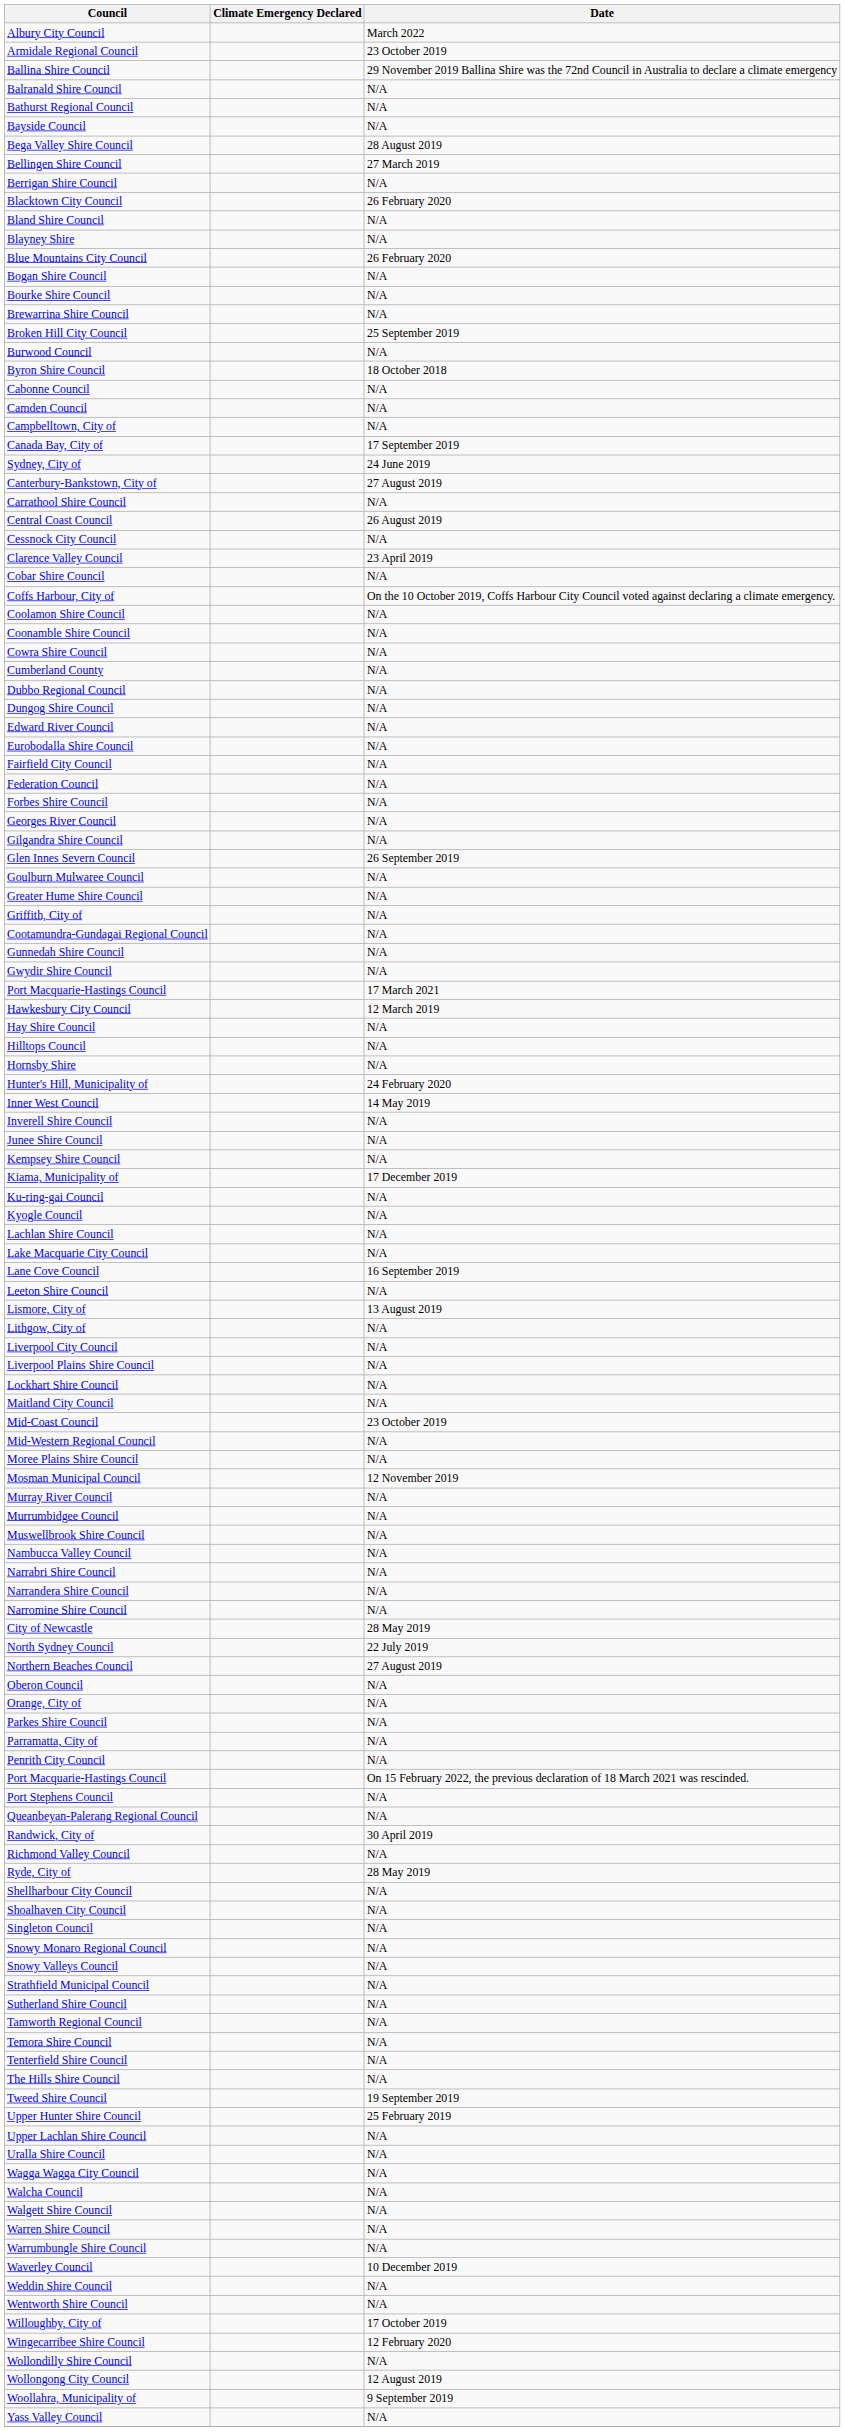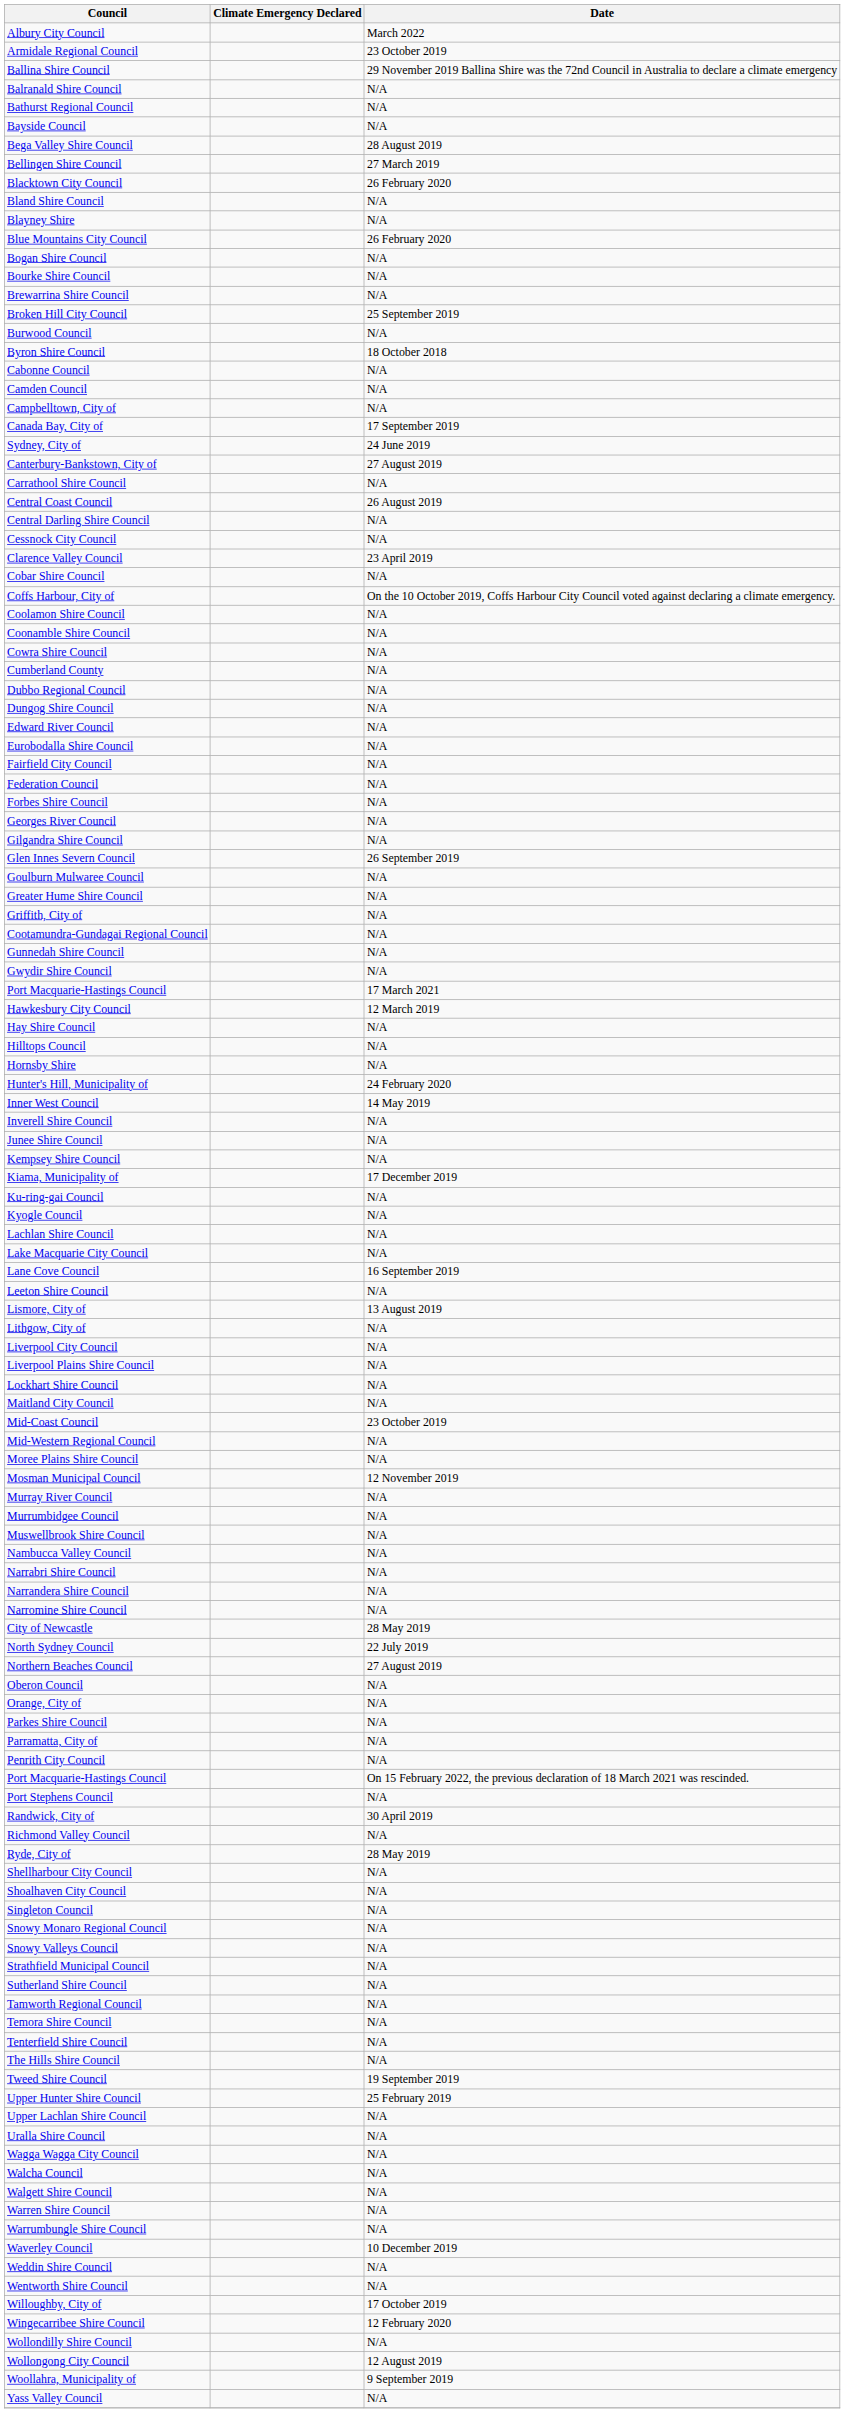 <table class="wikitable sortable">
 <tr>
 <th>Council</th>
 <th>Climate Emergency Declared</th>
 <th>Date</th>
 </tr>
 <tr>
 <td><a href='#'>Albury City Council</a></td>
 <td></td>
 <td>March 2022 </td>
 </tr>
 <tr>
 <td><a href='#'>Armidale Regional Council</a></td>
 <td></td>
 <td>23 October 2019</td>
 </tr>
 <tr>
 <td><a href='#'>Ballina Shire Council</a></td>
 <td></td>
 <td>29 November 2019 Ballina Shire was the 72nd Council in Australia to declare a climate emergency</td>
 </tr>
 <tr>
 <td><a href='#'>Balranald Shire Council</a></td>
 <td></td>
 <td>N/A</td>
 </tr>
 <tr>
 <td><a href='#'>Bathurst Regional Council</a></td>
 <td></td>
 <td>N/A</td>
 </tr>
 <tr>
 <td><a href='#'>Bayside Council</a></td>
 <td></td>
 <td>N/A</td>
 </tr>
 <tr>
 <td><a href='#'>Bega Valley Shire Council</a></td>
 <td></td>
 <td>28 August 2019</td>
 </tr>
 <tr>
 <td><a href='#'>Bellingen Shire Council</a></td>
 <td></td>
 <td>27 March 2019</td>
-</tr>
-<tr>
-<td><a href='#'>Berrigan Shire Council</a></td>
-<td></td>
-<td>N/A</td>
 </tr>
 <tr>
 <td><a href='#'>Blacktown City Council</a></td>
 <td></td>
 <td>26 February 2020</td>
 </tr>
 <tr>
 <td><a href='#'>Bland Shire Council</a></td>
 <td></td>
 <td>N/A</td>
 </tr>
 <tr>
 <td><a href='#'>Blayney Shire</a></td>
 <td></td>
 <td>N/A</td>
 </tr>
 <tr>
 <td><a href='#'>Blue Mountains City Council</a></td>
 <td></td>
 <td>26 February 2020</td>
 </tr>
 <tr>
 <td><a href='#'>Bogan Shire Council</a></td>
 <td></td>
 <td>N/A</td>
 </tr>
 <tr>
 <td><a href='#'>Bourke Shire Council</a></td>
 <td></td>
 <td>N/A</td>
 </tr>
 <tr>
 <td><a href='#'>Brewarrina Shire Council</a></td>
 <td></td>
 <td>N/A</td>
 </tr>
 <tr>
 <td><a href='#'>Broken Hill City Council</a></td>
 <td></td>
 <td>25 September 2019</td>
 </tr>
 <tr>
 <td><a href='#'>Burwood Council</a></td>
 <td></td>
 <td>N/A</td>
 </tr>
 <tr>
 <td><a href='#'>Byron Shire Council</a></td>
 <td></td>
 <td>18 October 2018</td>
 </tr>
 <tr>
 <td><a href='#'>Cabonne Council</a></td>
 <td></td>
 <td>N/A</td>
 </tr>
 <tr>
 <td><a href='#'>Camden Council</a></td>
 <td></td>
 <td>N/A</td>
 </tr>
 <tr>
 <td><a href='#'>Campbelltown, City of</a></td>
 <td></td>
 <td>N/A</td>
 </tr>
 <tr>
 <td><a href='#'>Canada Bay, City of</a></td>
 <td></td>
 <td>17 September 2019</td>
 </tr>
 <tr>
 <td><a href='#'>Sydney, City of</a></td>
 <td></td>
 <td>24 June 2019</td>
 </tr>
 <tr>
 <td><a href='#'>Canterbury-Bankstown, City of</a></td>
 <td></td>
 <td>27 August 2019</td>
 </tr>
 <tr>
 <td><a href='#'>Carrathool Shire Council</a></td>
 <td></td>
 <td>N/A</td>
 </tr>
 <tr>
 <td><a href='#'>Central Coast Council</a></td>
 <td></td>
 <td>26 August 2019</td>
+</tr>
+<tr>
+<td><a href='#'>Central Darling Shire Council</a></td>
+<td></td>
+<td>N/A</td>
 </tr>
 <tr>
 <td><a href='#'>Cessnock City Council</a></td>
 <td></td>
 <td>N/A</td>
 </tr>
 <tr>
 <td><a href='#'>Clarence Valley Council</a></td>
 <td></td>
 <td>23 April 2019</td>
 </tr>
 <tr>
 <td><a href='#'>Cobar Shire Council</a></td>
 <td></td>
 <td>N/A</td>
 </tr>
 <tr>
 <td><a href='#'>Coffs Harbour, City of</a></td>
 <td></td>
 <td>On the 10 October 2019, Coffs Harbour City Council voted against declaring a climate emergency.</td>
 </tr>
 <tr>
 <td><a href='#'>Coolamon Shire Council</a></td>
 <td></td>
 <td>N/A</td>
 </tr>
 <tr>
 <td><a href='#'>Coonamble Shire Council</a></td>
 <td></td>
 <td>N/A</td>
 </tr>
 <tr>
 <td><a href='#'>Cowra Shire Council</a></td>
 <td></td>
 <td>N/A</td>
 </tr>
 <tr>
 <td><a href='#'>Cumberland County</a></td>
 <td></td>
 <td>N/A</td>
 </tr>
 <tr>
 <td><a href='#'>Dubbo Regional Council</a></td>
 <td></td>
 <td>N/A</td>
 </tr>
 <tr>
 <td><a href='#'>Dungog Shire Council</a></td>
 <td></td>
 <td>N/A</td>
 </tr>
 <tr>
 <td><a href='#'>Edward River Council</a></td>
 <td></td>
 <td>N/A</td>
 </tr>
 <tr>
 <td><a href='#'>Eurobodalla Shire Council</a></td>
 <td></td>
 <td>N/A</td>
 </tr>
 <tr>
 <td><a href='#'>Fairfield City Council</a></td>
 <td></td>
 <td>N/A</td>
 </tr>
 <tr>
 <td><a href='#'>Federation Council</a></td>
 <td></td>
 <td>N/A</td>
 </tr>
 <tr>
 <td><a href='#'>Forbes Shire Council</a></td>
 <td></td>
 <td>N/A</td>
 </tr>
 <tr>
 <td><a href='#'>Georges River Council</a></td>
 <td></td>
 <td>N/A</td>
 </tr>
 <tr>
 <td><a href='#'>Gilgandra Shire Council</a></td>
 <td></td>
 <td>N/A</td>
 </tr>
 <tr>
 <td><a href='#'>Glen Innes Severn Council</a></td>
 <td></td>
 <td>26 September 2019</td>
 </tr>
 <tr>
 <td><a href='#'>Goulburn Mulwaree Council</a></td>
 <td></td>
 <td>N/A</td>
 </tr>
 <tr>
 <td><a href='#'>Greater Hume Shire Council</a></td>
 <td></td>
 <td>N/A</td>
 </tr>
 <tr>
 <td><a href='#'>Griffith, City of</a></td>
 <td></td>
 <td>N/A</td>
 </tr>
 <tr>
 <td><a href='#'>Cootamundra-Gundagai Regional Council</a></td>
 <td></td>
 <td>N/A</td>
 </tr>
 <tr>
 <td><a href='#'>Gunnedah Shire Council</a></td>
 <td></td>
 <td>N/A</td>
 </tr>
 <tr>
 <td><a href='#'>Gwydir Shire Council</a></td>
 <td></td>
 <td>N/A</td>
 </tr>
 <tr>
 <td><a href='#'>Port Macquarie-Hastings Council</a></td>
 <td></td>
 <td>17 March 2021</td>
 </tr>
 <tr>
 <td><a href='#'>Hawkesbury City Council</a></td>
 <td></td>
 <td>12 March 2019</td>
 </tr>
 <tr>
 <td><a href='#'>Hay Shire Council</a></td>
 <td></td>
 <td>N/A</td>
 </tr>
 <tr>
 <td><a href='#'>Hilltops Council</a></td>
 <td></td>
 <td>N/A</td>
 </tr>
 <tr>
 <td><a href='#'>Hornsby Shire</a></td>
 <td></td>
 <td>N/A</td>
 </tr>
 <tr>
 <td><a href='#'>Hunter's Hill, Municipality of</a></td>
 <td></td>
 <td>24 February 2020</td>
 </tr>
 <tr>
 <td><a href='#'>Inner West Council</a></td>
 <td></td>
 <td>14 May 2019</td>
 </tr>
 <tr>
 <td><a href='#'>Inverell Shire Council</a></td>
 <td></td>
 <td>N/A</td>
 </tr>
 <tr>
 <td><a href='#'>Junee Shire Council</a></td>
 <td></td>
 <td>N/A</td>
 </tr>
 <tr>
 <td><a href='#'>Kempsey Shire Council</a></td>
 <td></td>
 <td>N/A</td>
 </tr>
 <tr>
 <td><a href='#'>Kiama, Municipality of</a></td>
 <td></td>
 <td>17 December 2019</td>
 </tr>
 <tr>
 <td><a href='#'>Ku-ring-gai Council</a></td>
 <td></td>
 <td>N/A</td>
 </tr>
 <tr>
 <td><a href='#'>Kyogle Council</a></td>
 <td></td>
 <td>N/A</td>
 </tr>
 <tr>
 <td><a href='#'>Lachlan Shire Council</a></td>
 <td></td>
 <td>N/A</td>
 </tr>
 <tr>
 <td><a href='#'>Lake Macquarie City Council</a></td>
 <td></td>
 <td>N/A</td>
 </tr>
 <tr>
 <td><a href='#'>Lane Cove Council</a></td>
 <td></td>
 <td>16 September 2019</td>
 </tr>
 <tr>
 <td><a href='#'>Leeton Shire Council</a></td>
 <td></td>
 <td>N/A</td>
 </tr>
 <tr>
 <td><a href='#'>Lismore, City of</a></td>
 <td></td>
 <td>13 August 2019</td>
 </tr>
 <tr>
 <td><a href='#'>Lithgow, City of</a></td>
 <td></td>
 <td>N/A</td>
 </tr>
 <tr>
 <td><a href='#'>Liverpool City Council</a></td>
 <td></td>
 <td>N/A</td>
 </tr>
 <tr>
 <td><a href='#'>Liverpool Plains Shire Council</a></td>
 <td></td>
 <td>N/A</td>
 </tr>
 <tr>
 <td><a href='#'>Lockhart Shire Council</a></td>
 <td></td>
 <td>N/A</td>
 </tr>
 <tr>
 <td><a href='#'>Maitland City Council</a></td>
 <td></td>
 <td>N/A</td>
 </tr>
 <tr>
 <td><a href='#'>Mid-Coast Council</a></td>
 <td></td>
 <td>23 October 2019</td>
 </tr>
 <tr>
 <td><a href='#'>Mid-Western Regional Council</a></td>
 <td></td>
 <td>N/A</td>
 </tr>
 <tr>
 <td><a href='#'>Moree Plains Shire Council</a></td>
 <td></td>
 <td>N/A</td>
 </tr>
 <tr>
 <td><a href='#'>Mosman Municipal Council</a></td>
 <td></td>
 <td>12 November 2019</td>
 </tr>
 <tr>
 <td><a href='#'>Murray River Council</a></td>
 <td></td>
 <td>N/A</td>
 </tr>
 <tr>
 <td><a href='#'>Murrumbidgee Council</a></td>
 <td></td>
 <td>N/A</td>
 </tr>
 <tr>
 <td><a href='#'>Muswellbrook Shire Council</a></td>
 <td></td>
 <td>N/A</td>
 </tr>
 <tr>
 <td><a href='#'>Nambucca Valley Council</a></td>
 <td></td>
 <td>N/A</td>
 </tr>
 <tr>
 <td><a href='#'>Narrabri Shire Council</a></td>
 <td></td>
 <td>N/A</td>
 </tr>
 <tr>
 <td><a href='#'>Narrandera Shire Council</a></td>
 <td></td>
 <td>N/A</td>
 </tr>
 <tr>
 <td><a href='#'>Narromine Shire Council</a></td>
 <td></td>
 <td>N/A</td>
 </tr>
 <tr>
 <td><a href='#'>City of Newcastle</a></td>
 <td></td>
 <td>28 May 2019</td>
 </tr>
 <tr>
 <td><a href='#'>North Sydney Council</a></td>
 <td></td>
 <td>22 July 2019</td>
 </tr>
 <tr>
 <td><a href='#'>Northern Beaches Council</a></td>
 <td></td>
 <td>27 August 2019</td>
 </tr>
 <tr>
 <td><a href='#'>Oberon Council</a></td>
 <td></td>
 <td>N/A</td>
 </tr>
 <tr>
 <td><a href='#'>Orange, City of</a></td>
 <td></td>
 <td>N/A</td>
 </tr>
 <tr>
 <td><a href='#'>Parkes Shire Council</a></td>
 <td></td>
 <td>N/A</td>
 </tr>
 <tr>
 <td><a href='#'>Parramatta, City of</a></td>
 <td></td>
 <td>N/A</td>
 </tr>
 <tr>
 <td><a href='#'>Penrith City Council</a></td>
 <td></td>
 <td>N/A</td>
 </tr>
 <tr>
 <td><a href='#'>Port Macquarie-Hastings Council</a></td>
 <td></td>
 <td>On 15 February 2022, the previous declaration of 18 March 2021 was rescinded.</td>
 </tr>
 <tr>
 <td><a href='#'>Port Stephens Council</a></td>
 <td></td>
 <td>N/A</td>
 </tr>
 <tr>
-<td><a href='#'>Queanbeyan-Palerang Regional Council</a></td>
-<td></td>
-<td>N/A</td>
-</tr>
-<tr>
 <td><a href='#'>Randwick, City of</a></td>
 <td></td>
 <td>30 April 2019</td>
 </tr>
 <tr>
 <td><a href='#'>Richmond Valley Council</a></td>
 <td></td>
 <td>N/A</td>
 </tr>
 <tr>
 <td><a href='#'>Ryde, City of</a></td>
 <td></td>
 <td>28 May 2019</td>
 </tr>
 <tr>
 <td><a href='#'>Shellharbour City Council</a></td>
 <td></td>
 <td>N/A</td>
 </tr>
 <tr>
 <td><a href='#'>Shoalhaven City Council</a></td>
 <td></td>
 <td>N/A</td>
 </tr>
 <tr>
 <td><a href='#'>Singleton Council</a></td>
 <td></td>
 <td>N/A</td>
 </tr>
 <tr>
 <td><a href='#'>Snowy Monaro Regional Council</a></td>
 <td></td>
 <td>N/A</td>
 </tr>
 <tr>
 <td><a href='#'>Snowy Valleys Council</a></td>
 <td></td>
 <td>N/A</td>
 </tr>
 <tr>
 <td><a href='#'>Strathfield Municipal Council</a></td>
 <td></td>
 <td>N/A</td>
 </tr>
 <tr>
 <td><a href='#'>Sutherland Shire Council</a></td>
 <td></td>
 <td>N/A</td>
 </tr>
 <tr>
 <td><a href='#'>Tamworth Regional Council</a></td>
 <td></td>
 <td>N/A</td>
 </tr>
 <tr>
 <td><a href='#'>Temora Shire Council</a></td>
 <td></td>
 <td>N/A</td>
 </tr>
 <tr>
 <td><a href='#'>Tenterfield Shire Council</a></td>
 <td></td>
 <td>N/A</td>
 </tr>
 <tr>
 <td><a href='#'>The Hills Shire Council</a></td>
 <td></td>
 <td>N/A</td>
 </tr>
 <tr>
 <td><a href='#'>Tweed Shire Council</a></td>
 <td></td>
 <td>19 September 2019</td>
 </tr>
 <tr>
 <td><a href='#'>Upper Hunter Shire Council</a></td>
 <td></td>
 <td>25 February 2019</td>
 </tr>
 <tr>
 <td><a href='#'>Upper Lachlan Shire Council</a></td>
 <td></td>
 <td>N/A</td>
 </tr>
 <tr>
 <td><a href='#'>Uralla Shire Council</a></td>
 <td></td>
 <td>N/A</td>
 </tr>
 <tr>
 <td><a href='#'>Wagga Wagga City Council</a></td>
 <td></td>
 <td>N/A</td>
 </tr>
 <tr>
 <td><a href='#'>Walcha Council</a></td>
 <td></td>
 <td>N/A</td>
 </tr>
 <tr>
 <td><a href='#'>Walgett Shire Council</a></td>
 <td></td>
 <td>N/A</td>
 </tr>
 <tr>
 <td><a href='#'>Warren Shire Council</a></td>
 <td></td>
 <td>N/A</td>
 </tr>
 <tr>
 <td><a href='#'>Warrumbungle Shire Council</a></td>
 <td></td>
 <td>N/A</td>
 </tr>
 <tr>
 <td><a href='#'>Waverley Council</a></td>
 <td></td>
 <td>10 December 2019</td>
 </tr>
 <tr>
 <td><a href='#'>Weddin Shire Council</a></td>
 <td></td>
 <td>N/A</td>
 </tr>
 <tr>
 <td><a href='#'>Wentworth Shire Council</a></td>
 <td></td>
 <td>N/A</td>
 </tr>
 <tr>
 <td><a href='#'>Willoughby, City of</a></td>
 <td></td>
 <td>17 October 2019</td>
 </tr>
 <tr>
 <td><a href='#'>Wingecarribee Shire Council</a></td>
 <td></td>
 <td>12 February 2020</td>
 </tr>
 <tr>
 <td><a href='#'>Wollondilly Shire Council</a></td>
 <td></td>
 <td>N/A</td>
 </tr>
 <tr>
 <td><a href='#'>Wollongong City Council</a></td>
 <td></td>
 <td>12 August 2019</td>
 </tr>
 <tr>
 <td><a href='#'>Woollahra, Municipality of</a></td>
 <td></td>
 <td>9 September 2019</td>
 </tr>
 <tr>
 <td><a href='#'>Yass Valley Council</a></td>
 <td></td>
 <td>N/A</td>
 </tr>
 <tr>
 </tr>
 </table>
